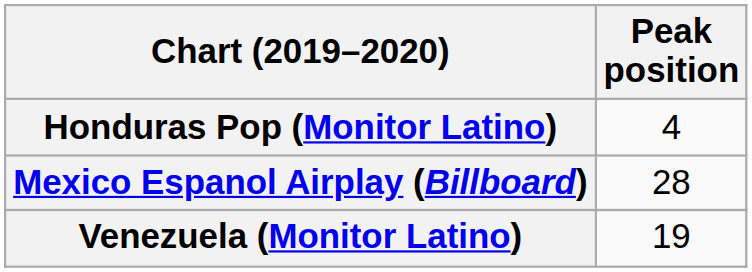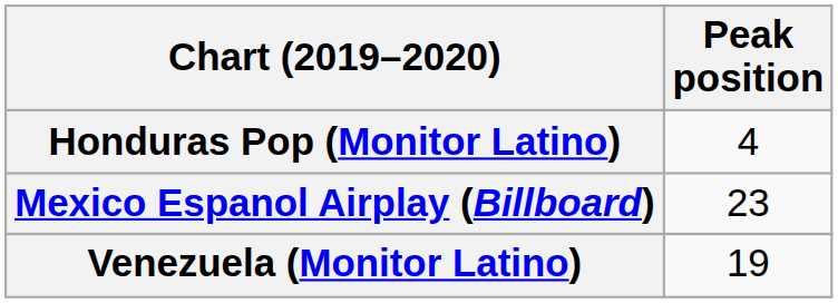 <table class="wikitable sortable plainrowheaders" style="text-align:center">
 <tr>
 <th scope="col">Chart (2019–2020)</th>
 <th scope="col">Peak<br>position</th>
 </tr>
 <tr>
 <th scope="row">Honduras Pop (<a href='#'>Monitor Latino</a>)</th>
 <td>4</td>
 </tr>
 <tr>
 <th scope="row"><a href='#'>Mexico Espanol Airplay</a> (<em><a href='#'>Billboard</a></em>)</th>
-<td>28</td>
+<td>23</td>
 </tr>
 <tr>
 </tr>
 <tr>
 </tr>
 <tr>
 </tr>
 <tr>
 <th scope="row">Venezuela (<a href='#'>Monitor Latino</a>)</th>
 <td>19</td>
 </tr>
 </table>
